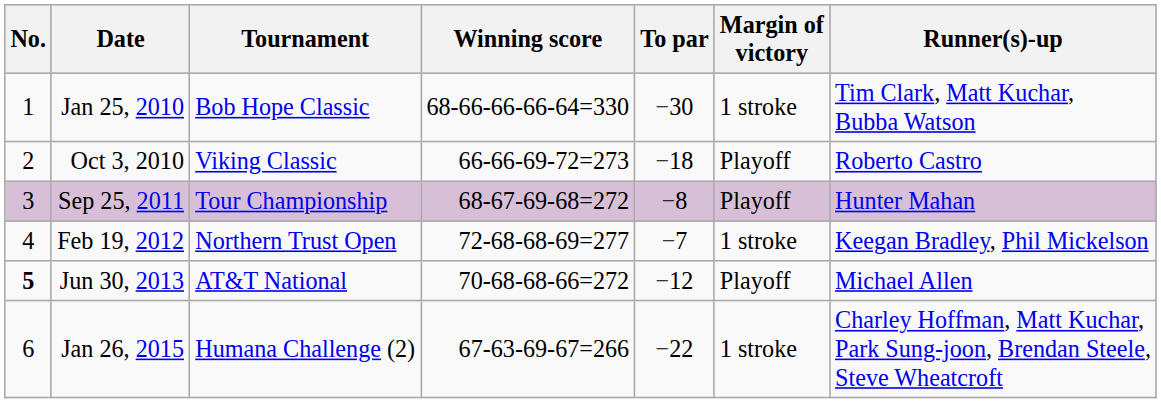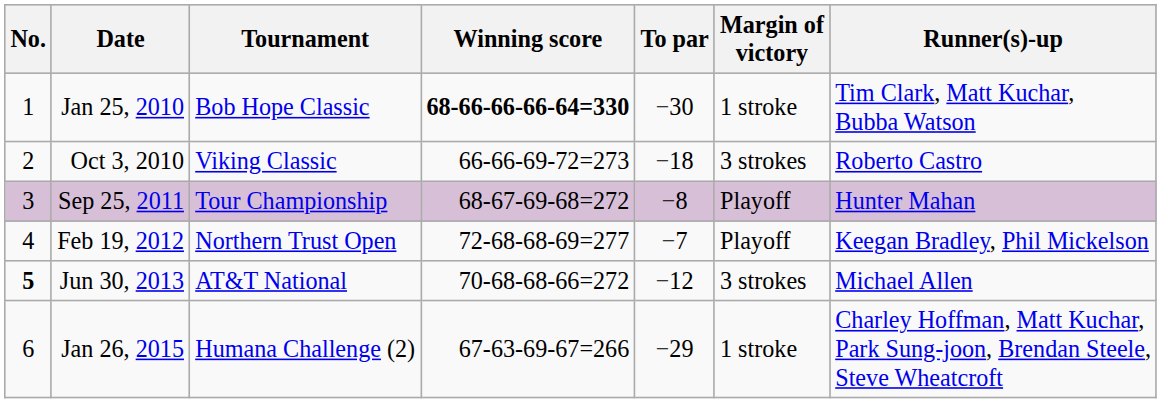 <table class="wikitable" style="font-size:95%;">
 <tr>
 <th>No.</th>
 <th>Date</th>
 <th>Tournament</th>
 <th>Winning score</th>
 <th>To par</th>
 <th>Margin of<br>victory</th>
 <th>Runner(s)-up</th>
 </tr>
 <tr>
 <td align=center>1</td>
 <td align=right>Jan 25, <a href='#'>2010</a></td>
 <td><a href='#'>Bob Hope Classic</a></td>
-<td align=right>68-66-66-66-64=330</td>
+<td align=right><strong>68-66-66-66-64=330</strong></td>
 <td align=center>−30</td>
 <td>1 stroke</td>
 <td> <a href='#'>Tim Clark</a>,  <a href='#'>Matt Kuchar</a>,<br> <a href='#'>Bubba Watson</a></td>
 </tr>
 <tr>
 <td align=center>2</td>
 <td align=right>Oct 3, 2010</td>
 <td><a href='#'>Viking Classic</a></td>
 <td align=right>66-66-69-72=273</td>
 <td align=center>−18</td>
-<td>Playoff</td>
+<td>3 strokes</td>
 <td> <a href='#'>Roberto Castro</a></td>
 </tr>
 <tr style="background:#D8BFD8;">
 <td align=center>3</td>
 <td align=right>Sep 25, <a href='#'>2011</a></td>
 <td><a href='#'>Tour Championship</a></td>
 <td align=right>68-67-69-68=272</td>
 <td align=center>−8</td>
 <td>Playoff</td>
 <td> <a href='#'>Hunter Mahan</a></td>
 </tr>
 <tr>
 <td align=center>4</td>
 <td align=right>Feb 19, <a href='#'>2012</a></td>
 <td><a href='#'>Northern Trust Open</a></td>
 <td align=right>72-68-68-69=277</td>
 <td align=center>−7</td>
-<td>1 stroke</td>
+<td>Playoff</td>
 <td> <a href='#'>Keegan Bradley</a>,  <a href='#'>Phil Mickelson</a></td>
 </tr>
 <tr>
 <td align=center><strong>5</strong></td>
 <td align=right>Jun 30, <a href='#'>2013</a></td>
 <td><a href='#'>AT&T National</a></td>
 <td align=right>70-68-68-66=272</td>
 <td align=center>−12</td>
-<td>Playoff</td>
+<td>3 strokes</td>
 <td> <a href='#'>Michael Allen</a></td>
 </tr>
 <tr>
 <td align=center>6</td>
 <td align=right>Jan 26, <a href='#'>2015</a></td>
 <td><a href='#'>Humana Challenge</a> (2)</td>
 <td align=right>67-63-69-67=266</td>
-<td align=center>−22</td>
+<td align=center>−29</td>
 <td>1 stroke</td>
 <td> <a href='#'>Charley Hoffman</a>,  <a href='#'>Matt Kuchar</a>,<br> <a href='#'>Park Sung-joon</a>,  <a href='#'>Brendan Steele</a>,<br> <a href='#'>Steve Wheatcroft</a></td>
 </tr>
 </table>
